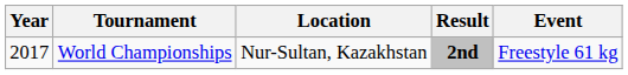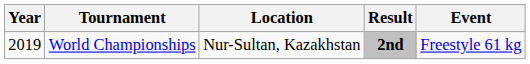 <table class="wikitable" style="font-size:95%;">
 <tr>
 <th>Year</th>
 <th>Tournament</th>
 <th>Location</th>
 <th>Result</th>
 <th>Event</th>
 </tr>
 <tr>
-<td>2017</td>
+<td>2019</td>
 <td><a href='#'>World Championships</a></td>
 <td> Nur-Sultan, Kazakhstan</td>
 <td align="center" bgcolor="silver"><strong>2nd</strong></td>
 <td><a href='#'>Freestyle 61 kg</a></td>
 </tr>
 </table>
